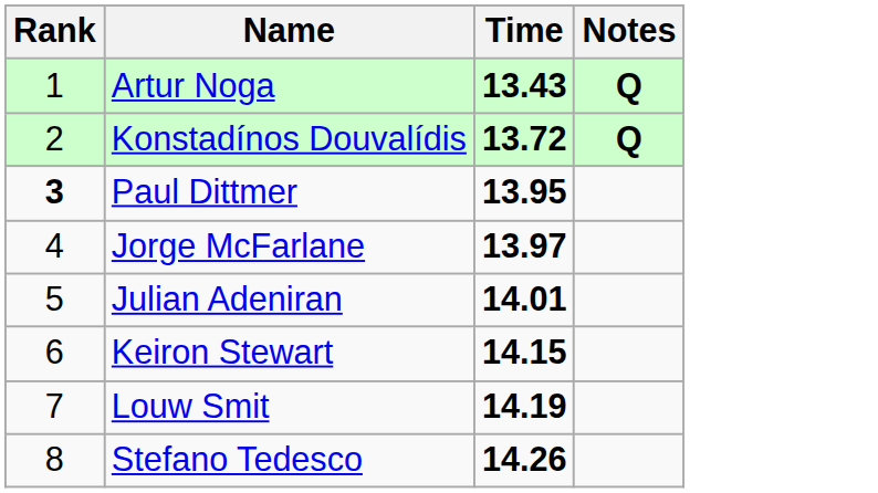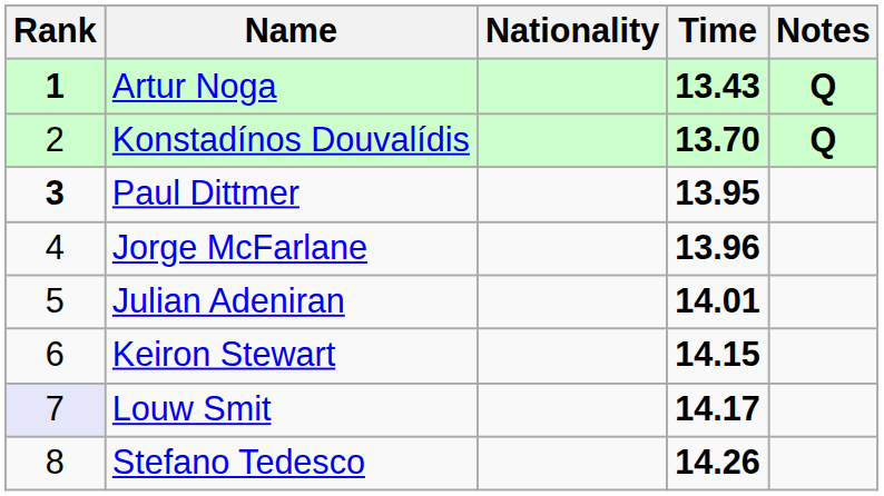 <table class="wikitable sortable" style="text-align:center">
 <tr>
 <th>Rank</th>
 <th>Name</th>
+<th>Nationality</th>
 <th>Time</th>
 <th>Notes</th>
 </tr>
 <tr bgcolor=ccffcc>
-<td>1</td>
+<td><strong>1</strong></td>
 <td align=left><a href='#'>Artur Noga</a></td>
+<td align=left></td>
 <td><strong>13.43</strong></td>
 <td><strong>Q</strong></td>
 </tr>
 <tr bgcolor=ccffcc>
 <td>2</td>
 <td align=left><a href='#'>Konstadínos Douvalídis</a></td>
-<td><strong>13.72</strong></td>
+<td align=left></td>
+<td><strong>13.70</strong></td>
 <td><strong>Q</strong></td>
 </tr>
 <tr>
 <td><strong>3</strong></td>
 <td align=left><a href='#'>Paul Dittmer</a></td>
+<td align=left></td>
 <td><strong>13.95</strong></td>
 <td></td>
 </tr>
 <tr>
 <td>4</td>
 <td align=left><a href='#'>Jorge McFarlane</a></td>
-<td><strong>13.97</strong></td>
+<td align=left></td>
+<td><strong>13.96</strong></td>
 <td></td>
 </tr>
 <tr>
 <td>5</td>
 <td align=left><a href='#'>Julian Adeniran</a></td>
+<td align=left></td>
 <td><strong>14.01</strong></td>
 <td></td>
 </tr>
 <tr>
 <td>6</td>
 <td align=left><a href='#'>Keiron Stewart</a></td>
+<td align=left></td>
 <td><strong>14.15</strong></td>
 <td></td>
 </tr>
 <tr>
-<td>7</td>
+<td style="background: lavender;">7</td>
 <td align=left><a href='#'>Louw Smit</a></td>
-<td><strong>14.19</strong></td>
+<td align=left></td>
+<td><strong>14.17</strong></td>
 <td></td>
 </tr>
 <tr>
 <td>8</td>
 <td align=left><a href='#'>Stefano Tedesco</a></td>
+<td align=left></td>
 <td><strong>14.26</strong></td>
 <td></td>
 </tr>
 </table>
